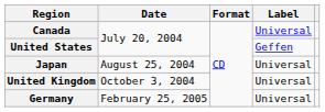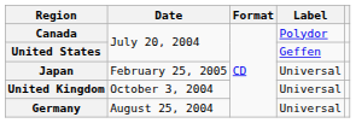 <table class="wikitable plainrowheaders">
 <tr>
 <th scope="col">Region</th>
 <th scope="col">Date</th>
 <th scope="col">Format</th>
 <th scope="col">Label</th>
 <th scope="col"></th>
 </tr>
 <tr>
 <th scope="row">Canada</th>
 <td rowspan="2">July 20, 2004</td>
 <td rowspan="5"><a href='#'>CD</a></td>
-<td><a href='#'>Universal</a></td>
+<td><a href='#'>Polydor</a></td>
 <td></td>
 </tr>
 <tr>
 <th scope="row">United States</th>
 <td><a href='#'>Geffen</a></td>
 <td></td>
 </tr>
 <tr>
 <th scope="row">Japan</th>
-<td>August 25, 2004</td>
+<td>February 25, 2005</td>
 <td>Universal</td>
 <td></td>
 </tr>
 <tr>
 <th scope="row">United Kingdom</th>
 <td>October 3, 2004</td>
 <td>Universal</td>
 <td></td>
 </tr>
 <tr>
 <th scope="row">Germany</th>
-<td>February 25, 2005</td>
+<td>August 25, 2004</td>
 <td>Universal</td>
 <td></td>
 </tr>
 </table>
